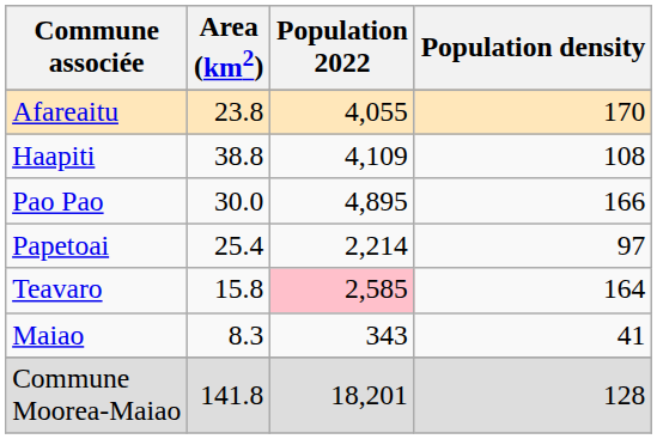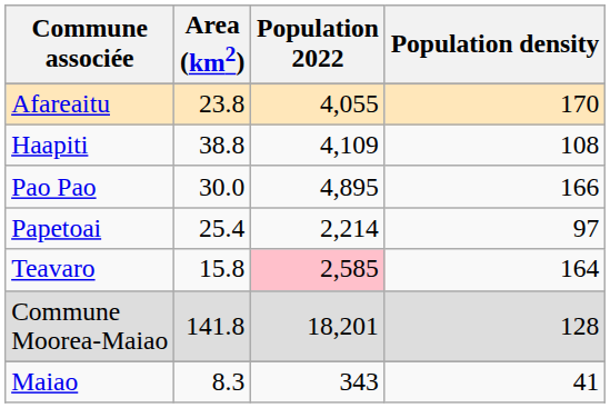 <table class="wikitable sortable">
 <tr style="background:#CCCCCC;">
 <th>Commune<br>associée</th>
 <th align="right">Area<br>(<a href='#'>km<sup>2</sup></a>)</th>
 <th>Population<br>2022</th>
 <th>Population density<br></th>
 </tr>
 <tr>
 </tr>
 <tr style="background:#FFE7BA">
 <td><a href='#'>Afareaitu</a></td>
 <td align="right">23.8</td>
 <td align="right">4,055</td>
 <td align="right">170</td>
 </tr>
 <tr>
 <td><a href='#'>Haapiti</a></td>
 <td align="right">38.8</td>
 <td align="right">4,109</td>
 <td align="right">108</td>
 </tr>
 <tr>
 <td><a href='#'>Pao Pao</a></td>
 <td align="right">30.0</td>
 <td align="right">4,895</td>
 <td align="right">166</td>
 </tr>
 <tr>
 <td><a href='#'>Papetoai</a></td>
 <td align="right">25.4</td>
 <td align="right">2,214</td>
 <td align="right">97</td>
 </tr>
 <tr>
 <td><a href='#'>Teavaro</a></td>
 <td align="right">15.8</td>
 <td align="right" style="background: pink;">2,585</td>
 <td align="right">164</td>
 </tr>
+<tr style="background:#DDDDDD;"  | class="sortbottom">
+<td>Commune<br>Moorea-Maiao</td>
+<td align="right">141.8</td>
+<td align="right">18,201</td>
+<td align="right">128</td>
+</tr>
+<tr>
+</tr>
 <tr>
 <td><a href='#'>Maiao</a></td>
 <td align="right">8.3</td>
 <td align="right">343</td>
 <td align="right">41</td>
 </tr>
-<tr>
-</tr>
-<tr style="background:#DDDDDD;"  | class="sortbottom">
-<td>Commune<br>Moorea-Maiao</td>
-<td align="right">141.8</td>
-<td align="right">18,201</td>
-<td align="right">128</td>
-</tr>
 </table>
